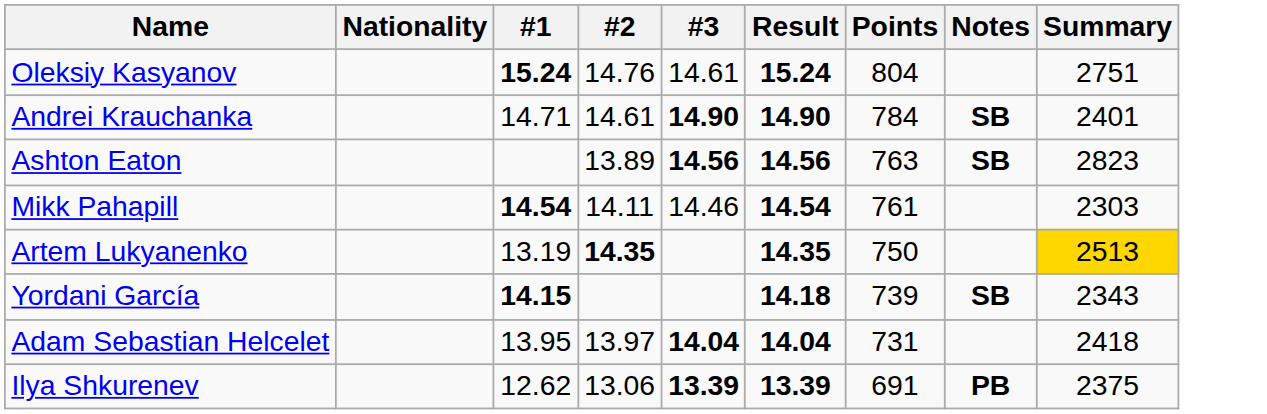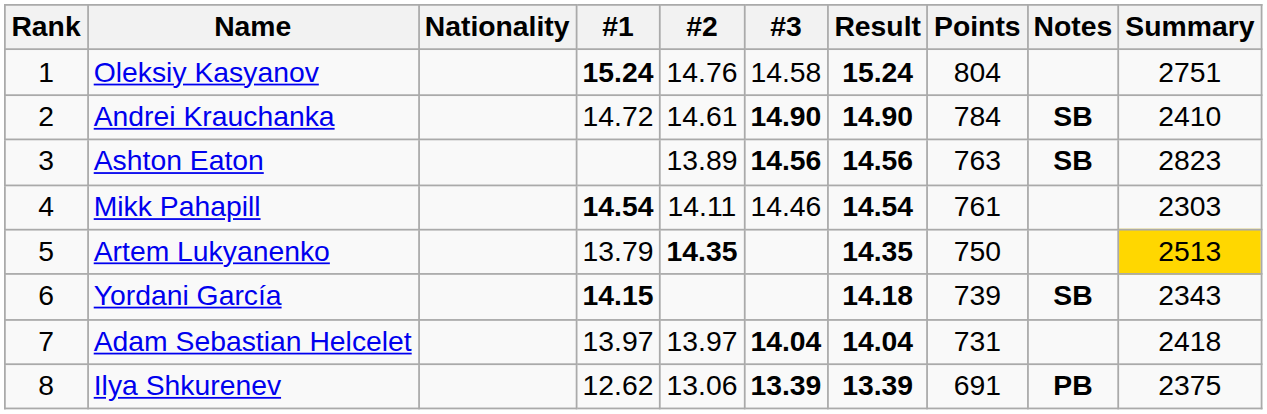 <table class="wikitable sortable" style="text-align:center">
 <tr>
+<th>Rank</th>
 <th>Name</th>
 <th>Nationality</th>
 <th>#1</th>
 <th>#2</th>
 <th>#3</th>
 <th>Result</th>
 <th>Points</th>
 <th>Notes</th>
 <th>Summary</th>
 </tr>
 <tr>
+<td>1</td>
 <td align=left><a href='#'>Oleksiy Kasyanov</a></td>
 <td align=left></td>
 <td><strong>15.24</strong></td>
 <td>14.76</td>
-<td>14.61</td>
+<td>14.58</td>
 <td><strong>15.24</strong></td>
 <td>804</td>
 <td></td>
 <td>2751</td>
 </tr>
 <tr>
+<td>2</td>
 <td align=left><a href='#'>Andrei Krauchanka</a></td>
 <td align=left></td>
-<td>14.71</td>
+<td>14.72</td>
 <td>14.61</td>
 <td><strong>14.90</strong></td>
 <td><strong>14.90</strong></td>
 <td>784</td>
 <td><strong>SB</strong></td>
-<td>2401</td>
+<td>2410</td>
 </tr>
 <tr>
+<td>3</td>
 <td align=left><a href='#'>Ashton Eaton</a></td>
 <td align=left></td>
 <td></td>
 <td>13.89</td>
 <td><strong>14.56</strong></td>
 <td><strong>14.56</strong></td>
 <td>763</td>
 <td><strong>SB</strong></td>
 <td>2823</td>
 </tr>
 <tr>
+<td>4</td>
 <td align=left><a href='#'>Mikk Pahapill</a></td>
 <td align=left></td>
 <td><strong>14.54</strong></td>
 <td>14.11</td>
 <td>14.46</td>
 <td><strong>14.54</strong></td>
 <td>761</td>
 <td></td>
 <td>2303</td>
 </tr>
 <tr>
+<td>5</td>
 <td align=left><a href='#'>Artem Lukyanenko</a></td>
 <td align=left></td>
-<td>13.19</td>
+<td>13.79</td>
 <td><strong>14.35</strong></td>
 <td></td>
 <td><strong>14.35</strong></td>
 <td>750</td>
 <td></td>
 <td style="background: gold;">2513</td>
 </tr>
 <tr>
+<td>6</td>
 <td align=left><a href='#'>Yordani García</a></td>
 <td align=left></td>
 <td><strong>14.15</strong></td>
 <td></td>
 <td></td>
 <td><strong>14.18</strong></td>
 <td>739</td>
 <td><strong>SB</strong></td>
 <td>2343</td>
 </tr>
 <tr>
+<td>7</td>
 <td align=left><a href='#'>Adam Sebastian Helcelet</a></td>
 <td align=left></td>
-<td>13.95</td>
+<td>13.97</td>
 <td>13.97</td>
 <td><strong>14.04</strong></td>
 <td><strong>14.04</strong></td>
 <td>731</td>
 <td></td>
 <td>2418</td>
 </tr>
 <tr>
+<td>8</td>
 <td align=left><a href='#'>Ilya Shkurenev</a></td>
 <td align=left></td>
 <td>12.62</td>
 <td>13.06</td>
 <td><strong>13.39</strong></td>
 <td><strong>13.39</strong></td>
 <td>691</td>
 <td><strong>PB</strong></td>
 <td>2375</td>
 </tr>
 </table>
